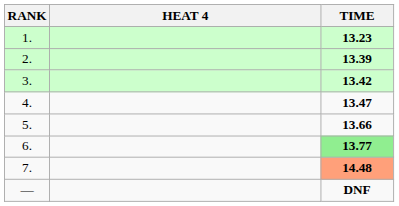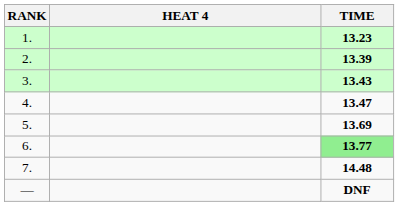 <table class="wikitable" style="border-collapse: collapse; font-size: 90%;">
 <tr>
 <th>RANK</th>
 <th style="width: 20em">HEAT 4</th>
 <th style="width: 5em">TIME</th>
 </tr>
 <tr style="background:#ccffcc;">
 <td align="center">1.</td>
 <td></td>
 <td align="center"><strong>13.23</strong></td>
 </tr>
 <tr style="background:#ccffcc;">
 <td align="center">2.</td>
 <td></td>
 <td align="center"><strong>13.39</strong></td>
 </tr>
 <tr style="background:#ccffcc;">
 <td align="center">3.</td>
 <td></td>
-<td align="center"><strong>13.42</strong></td>
+<td align="center"><strong>13.43</strong></td>
 </tr>
 <tr>
 <td align="center">4.</td>
 <td></td>
 <td align="center"><strong>13.47</strong></td>
 </tr>
 <tr>
 <td align="center">5.</td>
 <td></td>
-<td align="center"><strong>13.66</strong></td>
+<td align="center"><strong>13.69</strong></td>
 </tr>
 <tr>
 <td align="center">6.</td>
 <td></td>
 <td align="center" style="background: lightgreen;"><strong>13.77</strong></td>
 </tr>
 <tr>
 <td align="center">7.</td>
 <td></td>
-<td align="center" style="background: lightsalmon;"><strong>14.48</strong></td>
+<td align="center"><strong>14.48</strong></td>
 </tr>
 <tr>
 <td align="center">—</td>
 <td></td>
 <td align="center"><strong>DNF</strong></td>
 </tr>
 </table>
